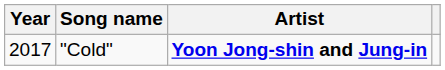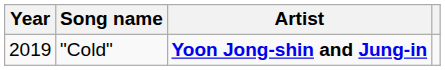 <table class="wikitable">
 <tr>
 <th scope="col">Year</th>
 <th scope="col">Song name</th>
 <th scope="col">Artist</th>
 <th scope="col" class="unsortable"></th>
 </tr>
 <tr>
-<td>2017</td>
+<td>2019</td>
 <td>"Cold"</td>
 <td><strong><a href='#'>Yoon Jong-shin</a> and <a href='#'>Jung-in</a></strong></td>
 <td></td>
 </tr>
 </table>
